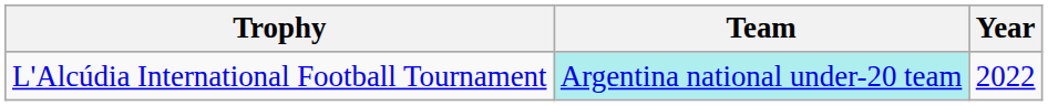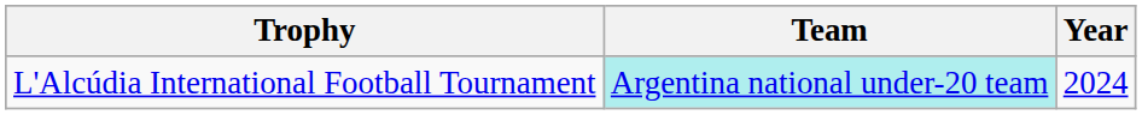 <table class="wikitable center" style="text-align: center">
 <tr>
 <th>Trophy</th>
 <th>Team</th>
 <th>Year</th>
 </tr>
 <tr>
 <td><a href='#'>L'Alcúdia International Football Tournament</a></td>
 <td style="background: paleturquoise;"> <a href='#'>Argentina national under-20 team</a></td>
-<td><a href='#'>2022</a></td>
+<td><a href='#'>2024</a></td>
 </tr>
 </table>
